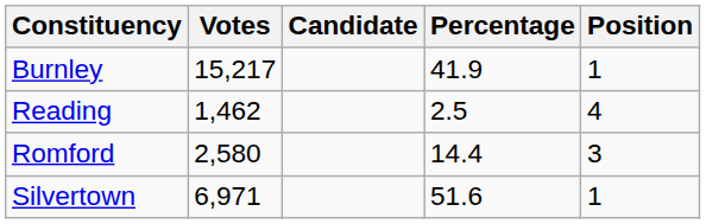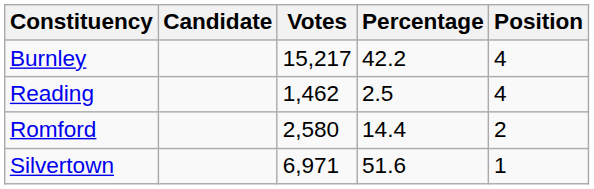 <table class="wikitable sortable">
 <tr>
 <th>Constituency</th>
+<th>Candidate</th>
 <th>Votes</th>
-<th>Candidate</th>
 <th>Percentage</th>
 <th>Position</th>
 </tr>
 <tr>
 <td><a href='#'>Burnley</a></td>
+<td></td>
 <td>15,217</td>
-<td></td>
-<td>41.9</td>
-<td>1</td>
+<td>42.2</td>
+<td>4</td>
 </tr>
 <tr>
 <td><a href='#'>Reading</a></td>
+<td></td>
 <td>1,462</td>
-<td></td>
 <td>2.5</td>
 <td>4</td>
 </tr>
 <tr>
 <td><a href='#'>Romford</a></td>
+<td></td>
 <td>2,580</td>
-<td></td>
 <td>14.4</td>
-<td>3</td>
+<td>2</td>
 </tr>
 <tr>
 <td><a href='#'>Silvertown</a></td>
+<td></td>
 <td>6,971</td>
-<td></td>
 <td>51.6</td>
 <td>1</td>
 </tr>
 </table>
